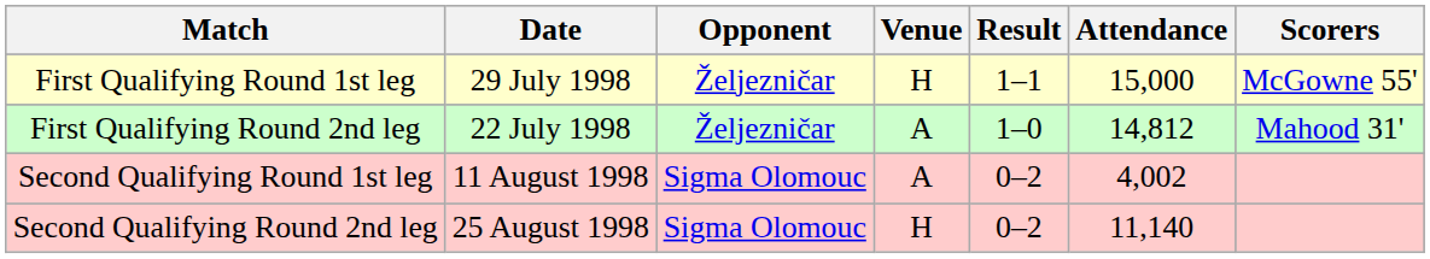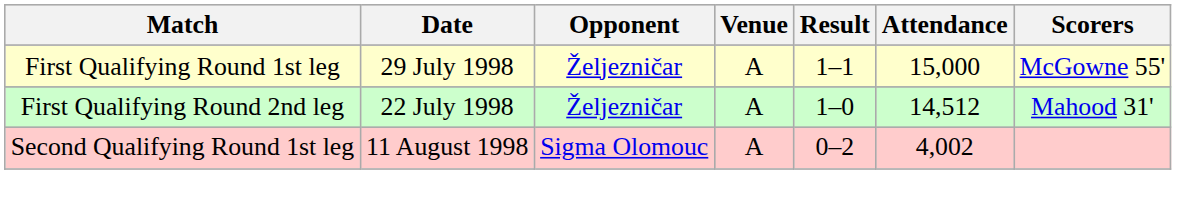 <table class="wikitable" style="font-size:100%; text-align:center">
 <tr>
 <th>Match</th>
 <th>Date</th>
 <th>Opponent</th>
 <th>Venue</th>
 <th>Result</th>
 <th>Attendance</th>
 <th>Scorers</th>
 </tr>
 <tr style="background: #FFFFCC;">
 <td>First Qualifying Round 1st leg</td>
 <td>29 July 1998</td>
 <td> <a href='#'>Željezničar</a></td>
-<td>H</td>
+<td>A</td>
 <td>1–1</td>
 <td>15,000</td>
 <td><a href='#'>McGowne</a> 55'</td>
 </tr>
 <tr style="background: #CCFFCC;">
 <td>First Qualifying Round 2nd leg</td>
 <td>22 July 1998</td>
 <td> <a href='#'>Željezničar</a></td>
 <td>A</td>
 <td>1–0</td>
-<td>14,812</td>
+<td>14,512</td>
 <td><a href='#'>Mahood</a> 31'</td>
 </tr>
 <tr style="background: #FFCCCC;">
 <td>Second Qualifying Round 1st leg</td>
 <td>11 August 1998</td>
 <td> <a href='#'>Sigma Olomouc</a></td>
 <td>A</td>
 <td>0–2</td>
 <td>4,002</td>
 <td></td>
 </tr>
-<tr style="background: #FFCCCC;">
-<td>Second Qualifying Round 2nd leg</td>
-<td>25 August 1998</td>
-<td> <a href='#'>Sigma Olomouc</a></td>
-<td>H</td>
-<td>0–2</td>
-<td>11,140</td>
-<td></td>
-</tr>
 </table>
